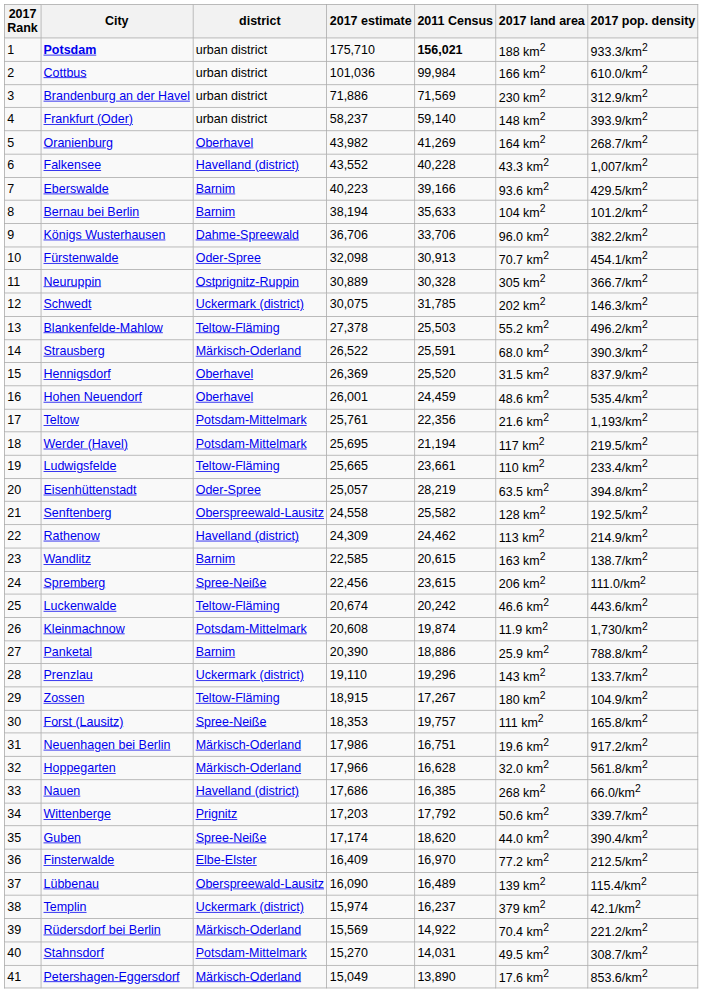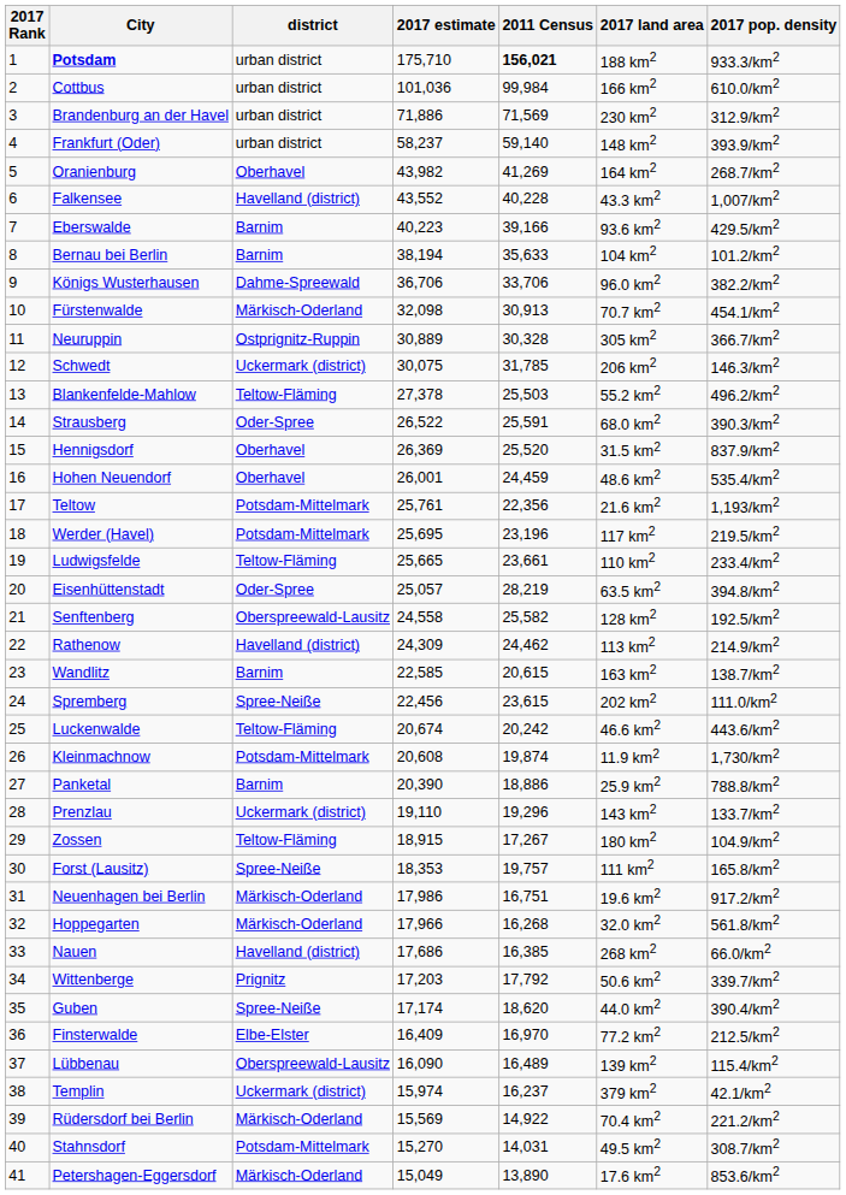 <table class="wikitable sortable">
 <tr>
 <th>2017<br>Rank</th>
 <th>City</th>
 <th>district</th>
 <th>2017 estimate</th>
 <th>2011 Census</th>
 <th data-sort-type="number">2017 land area</th>
 <th data-sort-type="number">2017 pop. density</th>
 </tr>
 <tr>
 <td>1</td>
 <td><strong><a href='#'>Potsdam</a></strong></td>
 <td>urban district</td>
 <td>175,710</td>
 <td><strong>156,021</strong></td>
 <td>188 km<sup>2</sup></td>
 <td>933.3/km<sup>2</sup></td>
 </tr>
 <tr>
 <td>2</td>
 <td><a href='#'>Cottbus</a></td>
 <td>urban district</td>
 <td>101,036</td>
 <td>99,984</td>
 <td>166 km<sup>2</sup></td>
 <td>610.0/km<sup>2</sup></td>
 </tr>
 <tr>
 <td>3</td>
 <td><a href='#'>Brandenburg an der Havel</a></td>
 <td>urban district</td>
 <td>71,886</td>
 <td>71,569</td>
 <td>230 km<sup>2</sup></td>
 <td>312.9/km<sup>2</sup></td>
 </tr>
 <tr>
 <td>4</td>
 <td><a href='#'>Frankfurt (Oder)</a></td>
 <td>urban district</td>
 <td>58,237</td>
 <td>59,140</td>
 <td>148 km<sup>2</sup></td>
 <td>393.9/km<sup>2</sup></td>
 </tr>
 <tr>
 <td>5</td>
 <td><a href='#'>Oranienburg</a></td>
 <td><a href='#'>Oberhavel</a></td>
 <td>43,982</td>
 <td>41,269</td>
 <td>164 km<sup>2</sup></td>
 <td>268.7/km<sup>2</sup></td>
 </tr>
 <tr>
 <td>6</td>
 <td><a href='#'>Falkensee</a></td>
 <td><a href='#'>Havelland (district)</a></td>
 <td>43,552</td>
 <td>40,228</td>
 <td>43.3 km<sup>2</sup></td>
 <td>1,007/km<sup>2</sup></td>
 </tr>
 <tr>
 <td>7</td>
 <td><a href='#'>Eberswalde</a></td>
 <td><a href='#'>Barnim</a></td>
 <td>40,223</td>
 <td>39,166</td>
 <td>93.6 km<sup>2</sup></td>
 <td>429.5/km<sup>2</sup></td>
 </tr>
 <tr>
 <td>8</td>
 <td><a href='#'>Bernau bei Berlin</a></td>
 <td><a href='#'>Barnim</a></td>
 <td>38,194</td>
 <td>35,633</td>
 <td>104 km<sup>2</sup></td>
 <td>101.2/km<sup>2</sup></td>
 </tr>
 <tr>
 <td>9</td>
 <td><a href='#'>Königs Wusterhausen</a></td>
 <td><a href='#'>Dahme-Spreewald</a></td>
 <td>36,706</td>
 <td>33,706</td>
 <td>96.0 km<sup>2</sup></td>
 <td>382.2/km<sup>2</sup></td>
 </tr>
 <tr>
 <td>10</td>
 <td><a href='#'>Fürstenwalde</a></td>
-<td><a href='#'>Oder-Spree</a></td>
+<td><a href='#'>Märkisch-Oderland</a></td>
 <td>32,098</td>
 <td>30,913</td>
 <td>70.7 km<sup>2</sup></td>
 <td>454.1/km<sup>2</sup></td>
 </tr>
 <tr>
 <td>11</td>
 <td><a href='#'>Neuruppin</a></td>
 <td><a href='#'>Ostprignitz-Ruppin</a></td>
 <td>30,889</td>
 <td>30,328</td>
 <td>305 km<sup>2</sup></td>
 <td>366.7/km<sup>2</sup></td>
 </tr>
 <tr>
 <td>12</td>
 <td><a href='#'>Schwedt</a></td>
 <td><a href='#'>Uckermark (district)</a></td>
 <td>30,075</td>
 <td>31,785</td>
-<td>202 km<sup>2</sup></td>
+<td>206 km<sup>2</sup></td>
 <td>146.3/km<sup>2</sup></td>
 </tr>
 <tr>
 <td>13</td>
 <td><a href='#'>Blankenfelde-Mahlow</a></td>
 <td><a href='#'>Teltow-Fläming</a></td>
 <td>27,378</td>
 <td>25,503</td>
 <td>55.2 km<sup>2</sup></td>
 <td>496.2/km<sup>2</sup></td>
 </tr>
 <tr>
 <td>14</td>
 <td><a href='#'>Strausberg</a></td>
-<td><a href='#'>Märkisch-Oderland</a></td>
+<td><a href='#'>Oder-Spree</a></td>
 <td>26,522</td>
 <td>25,591</td>
 <td>68.0 km<sup>2</sup></td>
 <td>390.3/km<sup>2</sup></td>
 </tr>
 <tr>
 <td>15</td>
 <td><a href='#'>Hennigsdorf</a></td>
 <td><a href='#'>Oberhavel</a></td>
 <td>26,369</td>
 <td>25,520</td>
 <td>31.5 km<sup>2</sup></td>
 <td>837.9/km<sup>2</sup></td>
 </tr>
 <tr>
 <td>16</td>
 <td><a href='#'>Hohen Neuendorf</a></td>
 <td><a href='#'>Oberhavel</a></td>
 <td>26,001</td>
 <td>24,459</td>
 <td>48.6 km<sup>2</sup></td>
 <td>535.4/km<sup>2</sup></td>
 </tr>
 <tr>
 <td>17</td>
 <td><a href='#'>Teltow</a></td>
 <td><a href='#'>Potsdam-Mittelmark</a></td>
 <td>25,761</td>
 <td>22,356</td>
 <td>21.6 km<sup>2</sup></td>
 <td>1,193/km<sup>2</sup></td>
 </tr>
 <tr>
 <td>18</td>
 <td><a href='#'>Werder (Havel)</a></td>
 <td><a href='#'>Potsdam-Mittelmark</a></td>
 <td>25,695</td>
-<td>21,194</td>
+<td>23,196</td>
 <td>117 km<sup>2</sup></td>
 <td>219.5/km<sup>2</sup></td>
 </tr>
 <tr>
 <td>19</td>
 <td><a href='#'>Ludwigsfelde</a></td>
 <td><a href='#'>Teltow-Fläming</a></td>
 <td>25,665</td>
 <td>23,661</td>
 <td>110 km<sup>2</sup></td>
 <td>233.4/km<sup>2</sup></td>
 </tr>
 <tr>
 <td>20</td>
 <td><a href='#'>Eisenhüttenstadt</a></td>
 <td><a href='#'>Oder-Spree</a></td>
 <td>25,057</td>
 <td>28,219</td>
 <td>63.5 km<sup>2</sup></td>
 <td>394.8/km<sup>2</sup></td>
 </tr>
 <tr>
 <td>21</td>
 <td><a href='#'>Senftenberg</a></td>
 <td><a href='#'>Oberspreewald-Lausitz</a></td>
 <td>24,558</td>
 <td>25,582</td>
 <td>128 km<sup>2</sup></td>
 <td>192.5/km<sup>2</sup></td>
 </tr>
 <tr>
 <td>22</td>
 <td><a href='#'>Rathenow</a></td>
 <td><a href='#'>Havelland (district)</a></td>
 <td>24,309</td>
 <td>24,462</td>
 <td>113 km<sup>2</sup></td>
 <td>214.9/km<sup>2</sup></td>
 </tr>
 <tr>
 <td>23</td>
 <td><a href='#'>Wandlitz</a></td>
 <td><a href='#'>Barnim</a></td>
 <td>22,585</td>
 <td>20,615</td>
 <td>163 km<sup>2</sup></td>
 <td>138.7/km<sup>2</sup></td>
 </tr>
 <tr>
 <td>24</td>
 <td><a href='#'>Spremberg</a></td>
 <td><a href='#'>Spree-Neiße</a></td>
 <td>22,456</td>
 <td>23,615</td>
-<td>206 km<sup>2</sup></td>
+<td>202 km<sup>2</sup></td>
 <td>111.0/km<sup>2</sup></td>
 </tr>
 <tr>
 <td>25</td>
 <td><a href='#'>Luckenwalde</a></td>
 <td><a href='#'>Teltow-Fläming</a></td>
 <td>20,674</td>
 <td>20,242</td>
 <td>46.6 km<sup>2</sup></td>
 <td>443.6/km<sup>2</sup></td>
 </tr>
 <tr>
 <td>26</td>
 <td><a href='#'>Kleinmachnow</a></td>
 <td><a href='#'>Potsdam-Mittelmark</a></td>
 <td>20,608</td>
 <td>19,874</td>
 <td>11.9 km<sup>2</sup></td>
 <td>1,730/km<sup>2</sup></td>
 </tr>
 <tr>
 <td>27</td>
 <td><a href='#'>Panketal</a></td>
 <td><a href='#'>Barnim</a></td>
 <td>20,390</td>
 <td>18,886</td>
 <td>25.9 km<sup>2</sup></td>
 <td>788.8/km<sup>2</sup></td>
 </tr>
 <tr>
 <td>28</td>
 <td><a href='#'>Prenzlau</a></td>
 <td><a href='#'>Uckermark (district)</a></td>
 <td>19,110</td>
 <td>19,296</td>
 <td>143 km<sup>2</sup></td>
 <td>133.7/km<sup>2</sup></td>
 </tr>
 <tr>
 <td>29</td>
 <td><a href='#'>Zossen</a></td>
 <td><a href='#'>Teltow-Fläming</a></td>
 <td>18,915</td>
 <td>17,267</td>
 <td>180 km<sup>2</sup></td>
 <td>104.9/km<sup>2</sup></td>
 </tr>
 <tr>
 <td>30</td>
 <td><a href='#'>Forst (Lausitz)</a></td>
 <td><a href='#'>Spree-Neiße</a></td>
 <td>18,353</td>
 <td>19,757</td>
 <td>111 km<sup>2</sup></td>
 <td>165.8/km<sup>2</sup></td>
 </tr>
 <tr>
 <td>31</td>
 <td><a href='#'>Neuenhagen bei Berlin</a></td>
 <td><a href='#'>Märkisch-Oderland</a></td>
 <td>17,986</td>
 <td>16,751</td>
 <td>19.6 km<sup>2</sup></td>
 <td>917.2/km<sup>2</sup></td>
 </tr>
 <tr>
 <td>32</td>
 <td><a href='#'>Hoppegarten</a></td>
 <td><a href='#'>Märkisch-Oderland</a></td>
 <td>17,966</td>
-<td>16,628</td>
+<td>16,268</td>
 <td>32.0 km<sup>2</sup></td>
 <td>561.8/km<sup>2</sup></td>
 </tr>
 <tr>
 <td>33</td>
 <td><a href='#'>Nauen</a></td>
 <td><a href='#'>Havelland (district)</a></td>
 <td>17,686</td>
 <td>16,385</td>
 <td>268 km<sup>2</sup></td>
 <td>66.0/km<sup>2</sup></td>
 </tr>
 <tr>
 <td>34</td>
 <td><a href='#'>Wittenberge</a></td>
 <td><a href='#'>Prignitz</a></td>
 <td>17,203</td>
 <td>17,792</td>
 <td>50.6 km<sup>2</sup></td>
 <td>339.7/km<sup>2</sup></td>
 </tr>
 <tr>
 <td>35</td>
 <td><a href='#'>Guben</a></td>
 <td><a href='#'>Spree-Neiße</a></td>
 <td>17,174</td>
 <td>18,620</td>
 <td>44.0 km<sup>2</sup></td>
 <td>390.4/km<sup>2</sup></td>
 </tr>
 <tr>
 <td>36</td>
 <td><a href='#'>Finsterwalde</a></td>
 <td><a href='#'>Elbe-Elster</a></td>
 <td>16,409</td>
 <td>16,970</td>
 <td>77.2 km<sup>2</sup></td>
 <td>212.5/km<sup>2</sup></td>
 </tr>
 <tr>
 <td>37</td>
 <td><a href='#'>Lübbenau</a></td>
 <td><a href='#'>Oberspreewald-Lausitz</a></td>
 <td>16,090</td>
 <td>16,489</td>
 <td>139 km<sup>2</sup></td>
 <td>115.4/km<sup>2</sup></td>
 </tr>
 <tr>
 <td>38</td>
 <td><a href='#'>Templin</a></td>
 <td><a href='#'>Uckermark (district)</a></td>
 <td>15,974</td>
 <td>16,237</td>
 <td>379 km<sup>2</sup></td>
 <td>42.1/km<sup>2</sup></td>
 </tr>
 <tr>
 <td>39</td>
 <td><a href='#'>Rüdersdorf bei Berlin</a></td>
 <td><a href='#'>Märkisch-Oderland</a></td>
 <td>15,569</td>
 <td>14,922</td>
 <td>70.4 km<sup>2</sup></td>
 <td>221.2/km<sup>2</sup></td>
 </tr>
 <tr>
 <td>40</td>
 <td><a href='#'>Stahnsdorf</a></td>
 <td><a href='#'>Potsdam-Mittelmark</a></td>
 <td>15,270</td>
 <td>14,031</td>
 <td>49.5 km<sup>2</sup></td>
 <td>308.7/km<sup>2</sup></td>
 </tr>
 <tr>
 <td>41</td>
 <td><a href='#'>Petershagen-Eggersdorf</a></td>
 <td><a href='#'>Märkisch-Oderland</a></td>
 <td>15,049</td>
 <td>13,890</td>
 <td>17.6 km<sup>2</sup></td>
 <td>853.6/km<sup>2</sup></td>
 </tr>
 </table>
